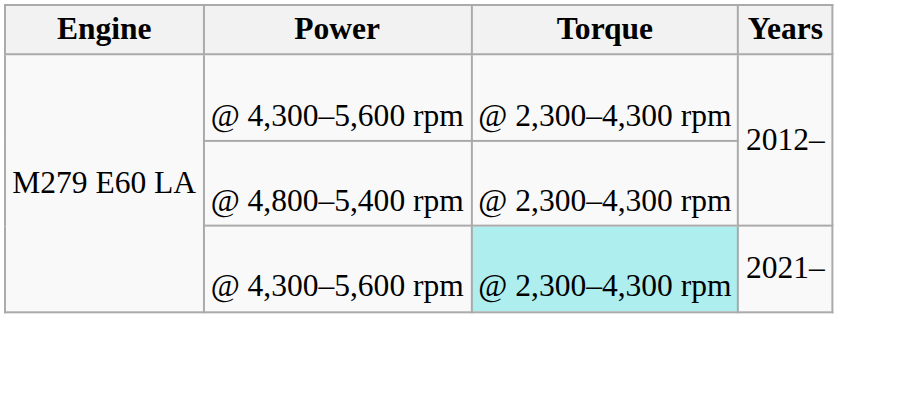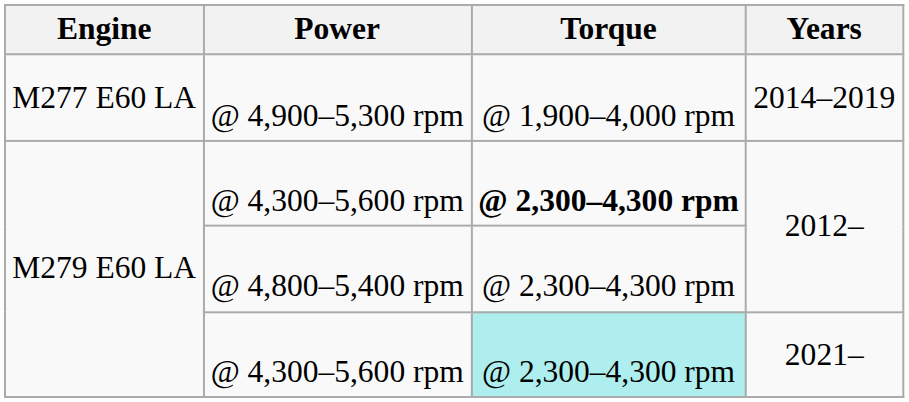 <table class="wikitable sortable" style="text-align: center;">
 <tr>
 <th>Engine</th>
 <th>Power</th>
 <th>Torque</th>
 <th>Years</th>
 </tr>
 <tr>
+<td rowspan="1">M277 E60 LA</td>
+<td> <br> @ 4,900–5,300 rpm</td>
+<td> <br> @ 1,900–4,000 rpm</td>
+<td>2014–2019</td>
+</tr>
+<tr>
 <td rowspan="3">M279 E60 LA</td>
 <td> <br> @ 4,300–5,600 rpm</td>
-<td> <br> @ 2,300–4,300 rpm</td>
+<td><strong> <br> @ 2,300–4,300 rpm</strong></td>
 <td rowspan="2">2012–</td>
 </tr>
 <tr>
 <td> <br> @ 4,800–5,400 rpm</td>
 <td> <br> @ 2,300–4,300 rpm</td>
 </tr>
 <tr>
 <td> <br> @ 4,300–5,600 rpm</td>
 <td style="background: paleturquoise;"> <br> @ 2,300–4,300 rpm</td>
 <td>2021–</td>
 </tr>
 </table>
